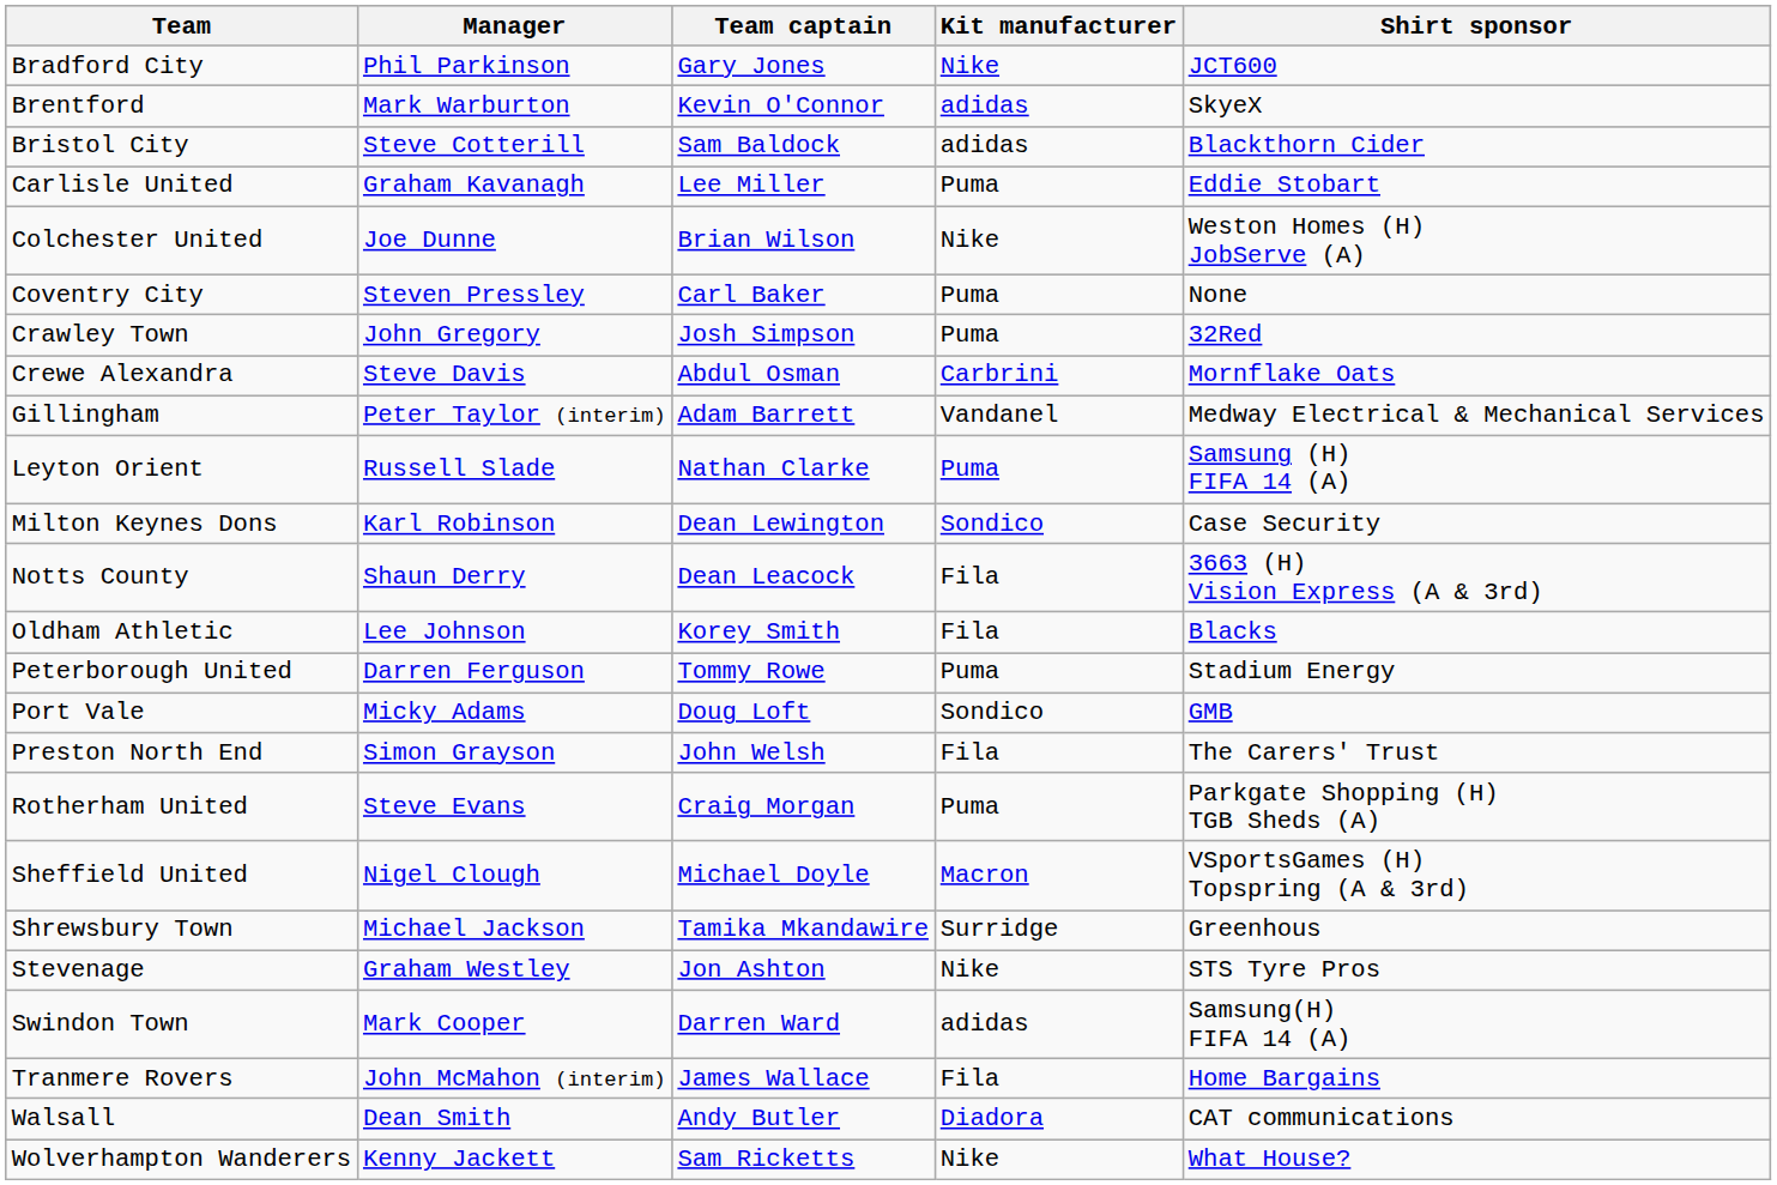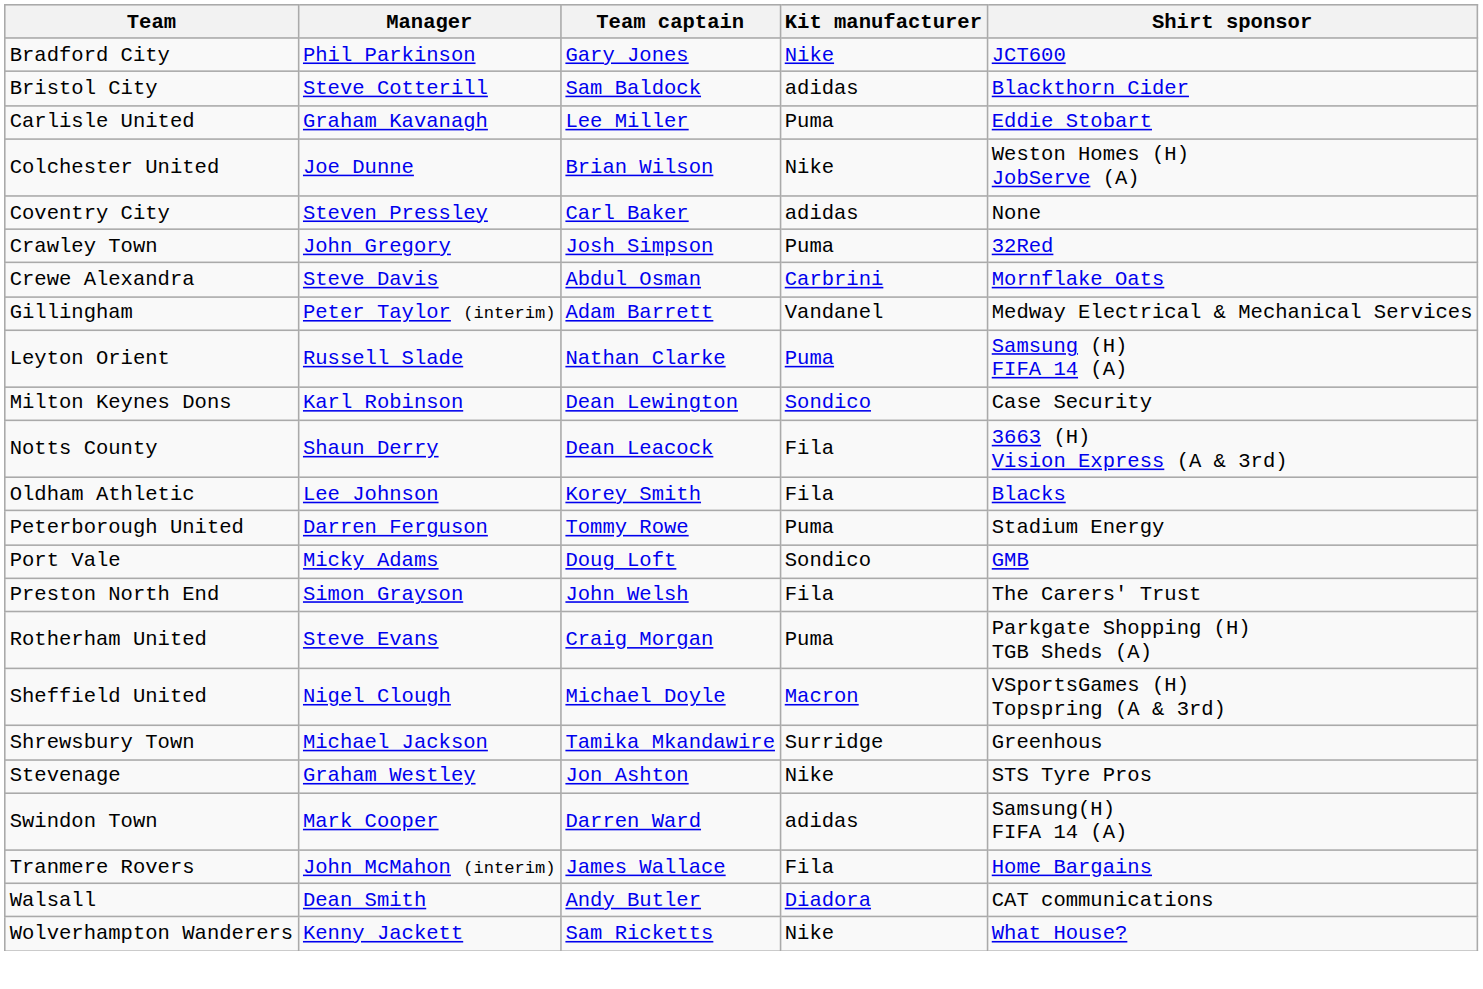 <table class="wikitable sortable" style="text-align: left;">
 <tr>
 <th>Team</th>
 <th>Manager</th>
 <th>Team captain</th>
 <th>Kit manufacturer</th>
 <th>Shirt sponsor</th>
 </tr>
 <tr>
 <td>Bradford City</td>
 <td><a href='#'>Phil Parkinson</a></td>
 <td><a href='#'>Gary Jones</a></td>
 <td><a href='#'>Nike</a></td>
 <td><a href='#'>JCT600</a></td>
-</tr>
-<tr>
-<td>Brentford</td>
-<td><a href='#'>Mark Warburton</a></td>
-<td><a href='#'>Kevin O'Connor</a></td>
-<td><a href='#'>adidas</a></td>
-<td>SkyeX</td>
 </tr>
 <tr>
 <td>Bristol City</td>
 <td><a href='#'>Steve Cotterill</a></td>
 <td><a href='#'>Sam Baldock</a></td>
 <td>adidas</td>
 <td><a href='#'>Blackthorn Cider</a></td>
 </tr>
 <tr>
 <td>Carlisle United</td>
 <td><a href='#'>Graham Kavanagh</a></td>
 <td><a href='#'>Lee Miller</a></td>
 <td>Puma</td>
 <td><a href='#'>Eddie Stobart</a></td>
 </tr>
 <tr>
 <td>Colchester United</td>
 <td><a href='#'>Joe Dunne</a></td>
 <td><a href='#'>Brian Wilson</a></td>
 <td>Nike</td>
 <td>Weston Homes (H)<br><a href='#'>JobServe</a> (A)</td>
 </tr>
 <tr>
 <td>Coventry City</td>
 <td><a href='#'>Steven Pressley</a></td>
 <td><a href='#'>Carl Baker</a></td>
-<td>Puma</td>
+<td>adidas</td>
 <td>None</td>
 </tr>
 <tr>
 <td>Crawley Town</td>
 <td><a href='#'>John Gregory</a></td>
 <td><a href='#'>Josh Simpson</a></td>
 <td>Puma</td>
 <td><a href='#'>32Red</a></td>
 </tr>
 <tr>
 <td>Crewe Alexandra</td>
 <td><a href='#'>Steve Davis</a></td>
 <td><a href='#'>Abdul Osman</a></td>
 <td><a href='#'>Carbrini</a></td>
 <td><a href='#'>Mornflake Oats</a></td>
 </tr>
 <tr>
 <td>Gillingham</td>
 <td><a href='#'>Peter Taylor</a> <small>(interim)</small></td>
 <td><a href='#'>Adam Barrett</a></td>
 <td>Vandanel</td>
 <td>Medway Electrical & Mechanical Services</td>
 </tr>
 <tr>
 <td>Leyton Orient</td>
 <td><a href='#'>Russell Slade</a></td>
 <td><a href='#'>Nathan Clarke</a></td>
 <td><a href='#'>Puma</a></td>
 <td><a href='#'>Samsung</a> (H)<br><a href='#'>FIFA 14</a> (A)</td>
 </tr>
 <tr>
 <td>Milton Keynes Dons</td>
 <td><a href='#'>Karl Robinson</a></td>
 <td><a href='#'>Dean Lewington</a></td>
 <td><a href='#'>Sondico</a></td>
 <td>Case Security</td>
 </tr>
 <tr>
 <td>Notts County</td>
 <td><a href='#'>Shaun Derry</a></td>
 <td><a href='#'>Dean Leacock</a></td>
 <td>Fila</td>
 <td><a href='#'>3663</a> (H)<br><a href='#'>Vision Express</a> (A & 3rd)</td>
 </tr>
 <tr>
 <td>Oldham Athletic</td>
 <td><a href='#'>Lee Johnson</a></td>
 <td><a href='#'>Korey Smith</a></td>
 <td>Fila</td>
 <td><a href='#'>Blacks</a></td>
 </tr>
 <tr>
 <td>Peterborough United</td>
 <td><a href='#'>Darren Ferguson</a></td>
 <td><a href='#'>Tommy Rowe</a></td>
 <td>Puma</td>
 <td>Stadium Energy</td>
 </tr>
 <tr>
 <td>Port Vale</td>
 <td><a href='#'>Micky Adams</a></td>
 <td><a href='#'>Doug Loft</a></td>
 <td>Sondico</td>
 <td><a href='#'>GMB</a></td>
 </tr>
 <tr>
 <td>Preston North End</td>
 <td><a href='#'>Simon Grayson</a></td>
 <td><a href='#'>John Welsh</a></td>
 <td>Fila</td>
 <td>The Carers' Trust</td>
 </tr>
 <tr>
 <td>Rotherham United</td>
 <td><a href='#'>Steve Evans</a></td>
 <td><a href='#'>Craig Morgan</a></td>
 <td>Puma</td>
 <td>Parkgate Shopping (H)<br>TGB Sheds (A)</td>
 </tr>
 <tr>
 <td>Sheffield United</td>
 <td><a href='#'>Nigel Clough</a></td>
 <td><a href='#'>Michael Doyle</a></td>
 <td><a href='#'>Macron</a></td>
 <td>VSportsGames (H)<br>Topspring (A & 3rd)</td>
 </tr>
 <tr>
 <td>Shrewsbury Town</td>
 <td><a href='#'>Michael Jackson</a></td>
 <td><a href='#'>Tamika Mkandawire</a></td>
 <td>Surridge</td>
 <td>Greenhous</td>
 </tr>
 <tr>
 <td>Stevenage</td>
 <td><a href='#'>Graham Westley</a></td>
 <td><a href='#'>Jon Ashton</a></td>
 <td>Nike</td>
 <td>STS Tyre Pros</td>
 </tr>
 <tr>
 <td>Swindon Town</td>
 <td><a href='#'>Mark Cooper</a></td>
 <td><a href='#'>Darren Ward</a></td>
 <td>adidas</td>
 <td>Samsung(H)<br>FIFA 14 (A)</td>
 </tr>
 <tr>
 <td>Tranmere Rovers</td>
 <td><a href='#'>John McMahon</a> <small>(interim)</small></td>
 <td><a href='#'>James Wallace</a></td>
 <td>Fila</td>
 <td><a href='#'>Home Bargains</a></td>
 </tr>
 <tr>
 <td>Walsall</td>
 <td><a href='#'>Dean Smith</a></td>
 <td><a href='#'>Andy Butler</a></td>
 <td><a href='#'>Diadora</a></td>
 <td>CAT communications</td>
 </tr>
 <tr>
 <td>Wolverhampton Wanderers</td>
 <td><a href='#'>Kenny Jackett</a></td>
 <td><a href='#'>Sam Ricketts</a></td>
 <td>Nike</td>
 <td><a href='#'>What House?</a></td>
 </tr>
 </table>
